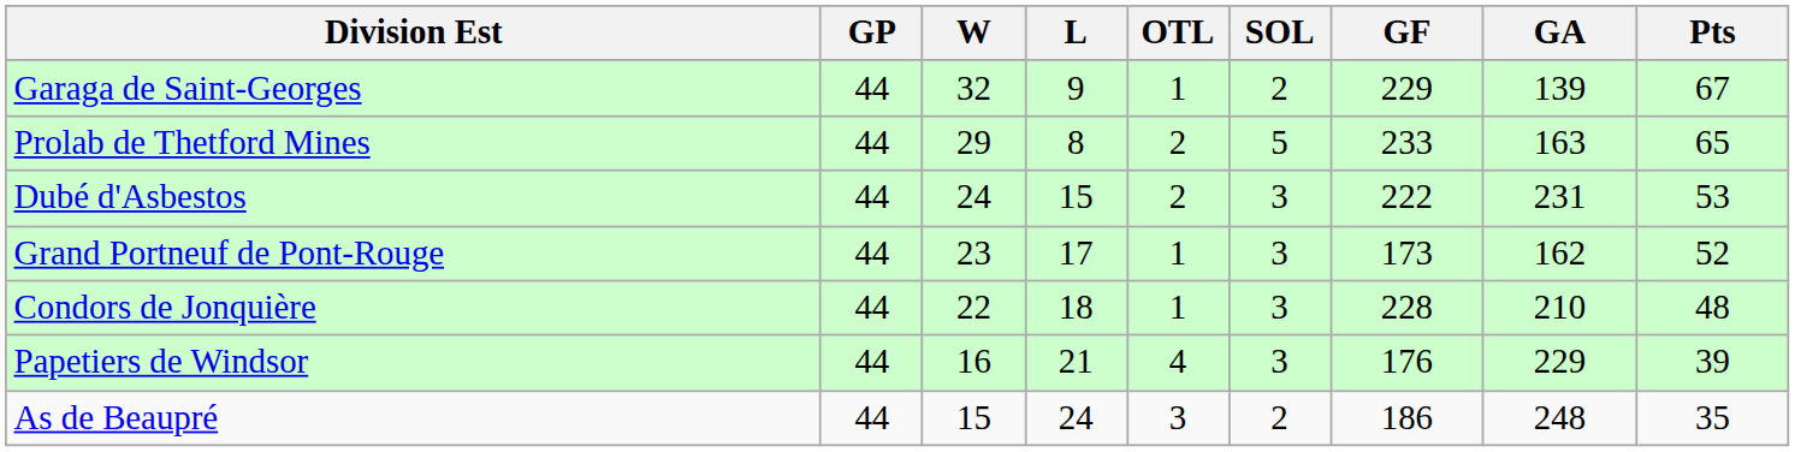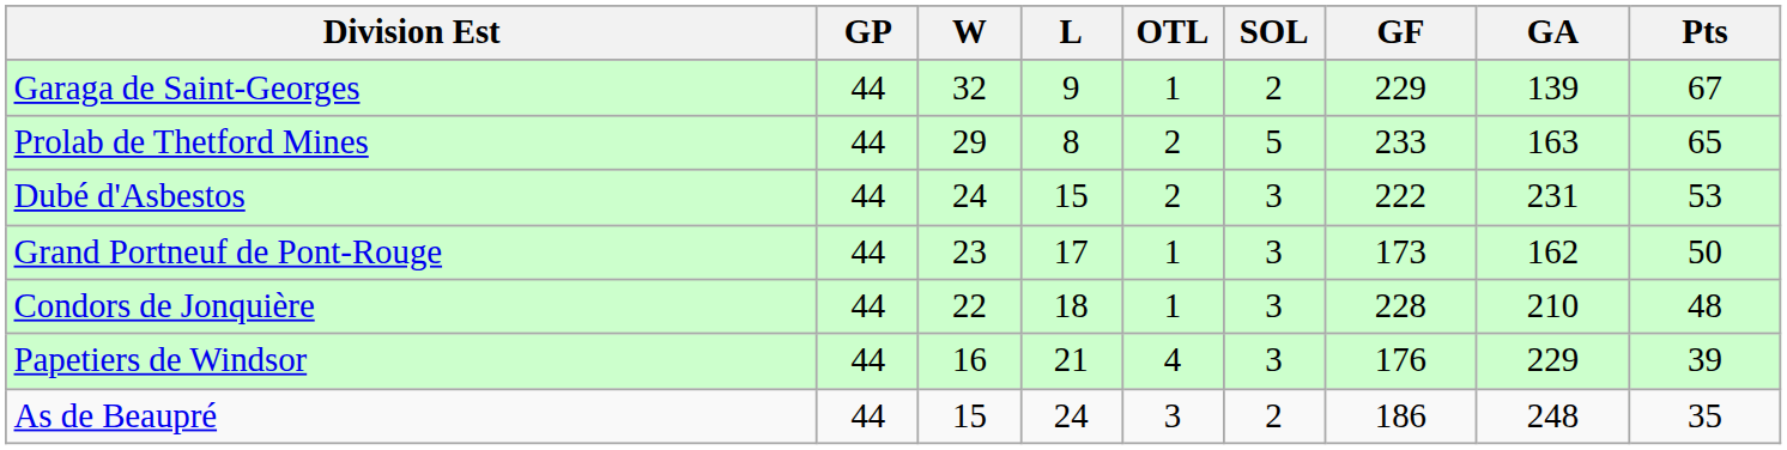 <table class="wikitable">
 <tr>
 <th width="40%" bgcolor="#e0e0e0">Division Est</th>
 <th width="5%" bgcolor="#e0e0e0">GP</th>
 <th width="5%" bgcolor="#e0e0e0">W</th>
 <th width="5%" bgcolor="#e0e0e0">L</th>
 <th width="5%" bgcolor="#e0e0e0">OTL</th>
 <th width="5%" bgcolor="#e0e0e0">SOL</th>
 <th width="7.5%" bgcolor="#e0e0e0">GF</th>
 <th width="7.5%" bgcolor="#e0e0e0">GA</th>
 <th width="7.5%" bgcolor="#e0e0e0">Pts</th>
 </tr>
 <tr align="center" bgcolor="#CCFFCC">
 <td align="left"><a href='#'>Garaga de Saint-Georges</a></td>
 <td>44</td>
 <td>32</td>
 <td>9</td>
 <td>1</td>
 <td>2</td>
 <td>229</td>
 <td>139</td>
 <td>67</td>
 </tr>
 <tr align="center" bgcolor="#CCFFCC">
 <td align="left"><a href='#'>Prolab de Thetford Mines</a></td>
 <td>44</td>
 <td>29</td>
 <td>8</td>
 <td>2</td>
 <td>5</td>
 <td>233</td>
 <td>163</td>
 <td>65</td>
 </tr>
 <tr align="center" bgcolor="#CCFFCC">
 <td align="left"><a href='#'>Dubé d'Asbestos</a></td>
 <td>44</td>
 <td>24</td>
 <td>15</td>
 <td>2</td>
 <td>3</td>
 <td>222</td>
 <td>231</td>
 <td>53</td>
 </tr>
 <tr align="center" bgcolor="#CCFFCC">
 <td align="left"><a href='#'>Grand Portneuf de Pont-Rouge</a></td>
 <td>44</td>
 <td>23</td>
 <td>17</td>
 <td>1</td>
 <td>3</td>
 <td>173</td>
 <td>162</td>
-<td>52</td>
+<td>50</td>
 </tr>
 <tr align="center" bgcolor="#CCFFCC">
 <td align="left"><a href='#'>Condors de Jonquière</a></td>
 <td>44</td>
 <td>22</td>
 <td>18</td>
 <td>1</td>
 <td>3</td>
 <td>228</td>
 <td>210</td>
 <td>48</td>
 </tr>
 <tr align="center" bgcolor="#CCFFCC">
 <td align="left"><a href='#'>Papetiers de Windsor</a></td>
 <td>44</td>
 <td>16</td>
 <td>21</td>
 <td>4</td>
 <td>3</td>
 <td>176</td>
 <td>229</td>
 <td>39</td>
 </tr>
 <tr align="center">
 <td align="left"><a href='#'>As de Beaupré</a></td>
 <td>44</td>
 <td>15</td>
 <td>24</td>
 <td>3</td>
 <td>2</td>
 <td>186</td>
 <td>248</td>
 <td>35</td>
 </tr>
 </table>
